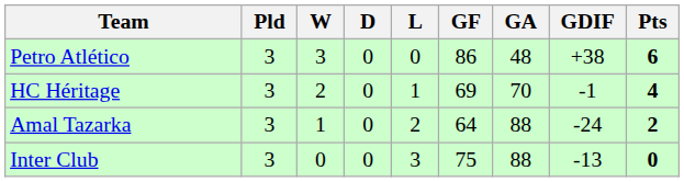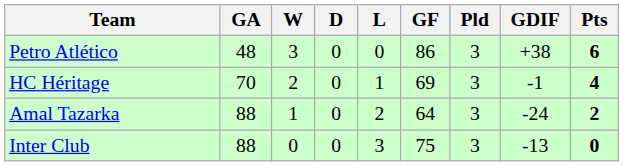 <table class=wikitable style="text-align:center" width=500>
 <tr>
 <th width=25%>Team</th>
-<th width=5%>Pld</th>
+<th width=5%>GA</th>
 <th width=5%>W</th>
 <th width=5%>D</th>
 <th width=5%>L</th>
 <th width=5%>GF</th>
-<th width=5%>GA</th>
+<th width=5%>Pld</th>
 <th width=5%>GDIF</th>
 <th width=5%>Pts</th>
 </tr>
 <tr bgcolor=#ccffcc>
 <td align="left"> <a href='#'>Petro Atlético</a></td>
-<td>3</td>
+<td>48</td>
 <td>3</td>
 <td>0</td>
 <td>0</td>
 <td>86</td>
-<td>48</td>
+<td>3</td>
 <td>+38</td>
 <td><strong>6</strong></td>
 </tr>
 <tr bgcolor=#ccffcc>
 <td align="left"> <a href='#'>HC Héritage</a></td>
-<td>3</td>
+<td>70</td>
 <td>2</td>
 <td>0</td>
 <td>1</td>
 <td>69</td>
-<td>70</td>
+<td>3</td>
 <td>-1</td>
 <td><strong>4</strong></td>
 </tr>
 <tr bgcolor=#ccffcc>
 <td align="left"> <a href='#'>Amal Tazarka</a></td>
-<td>3</td>
+<td>88</td>
 <td>1</td>
 <td>0</td>
 <td>2</td>
 <td>64</td>
-<td>88</td>
+<td>3</td>
 <td>-24</td>
 <td><strong>2</strong></td>
 </tr>
 <tr bgcolor=#ccffcc>
 <td align="left"> <a href='#'>Inter Club</a></td>
-<td>3</td>
+<td>88</td>
 <td>0</td>
 <td>0</td>
 <td>3</td>
 <td>75</td>
-<td>88</td>
+<td>3</td>
 <td>-13</td>
 <td><strong>0</strong></td>
 </tr>
 </table>
